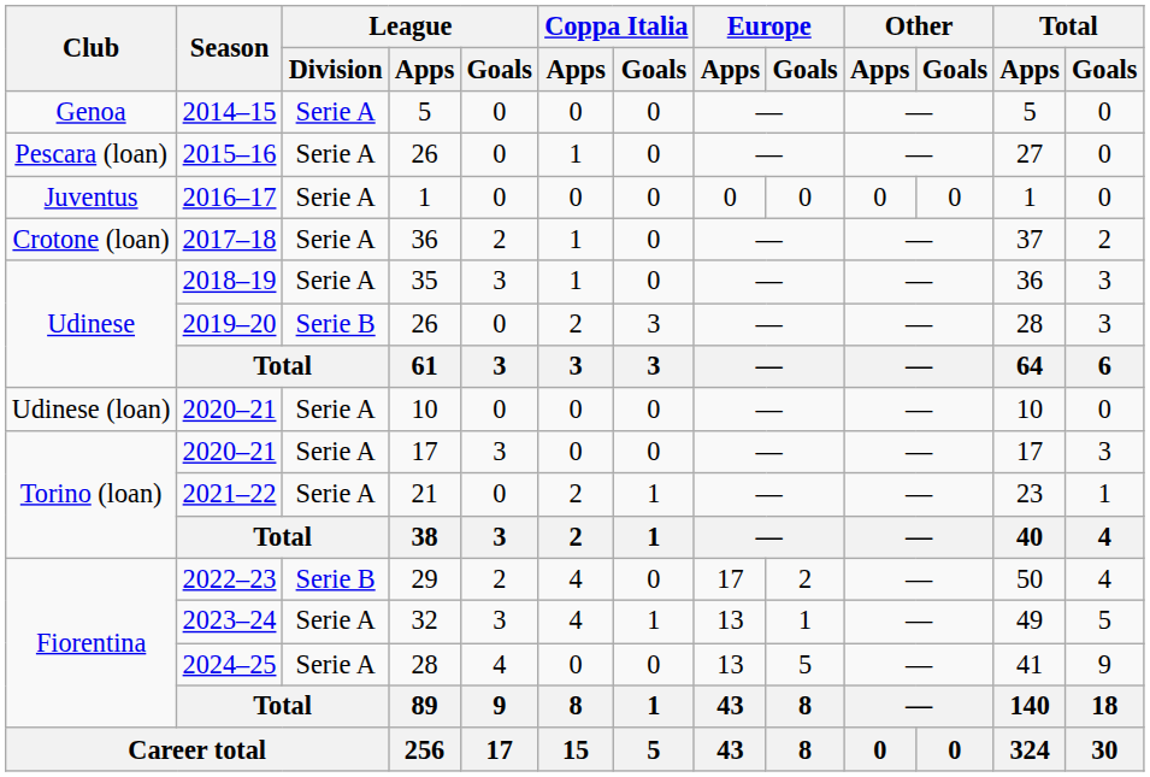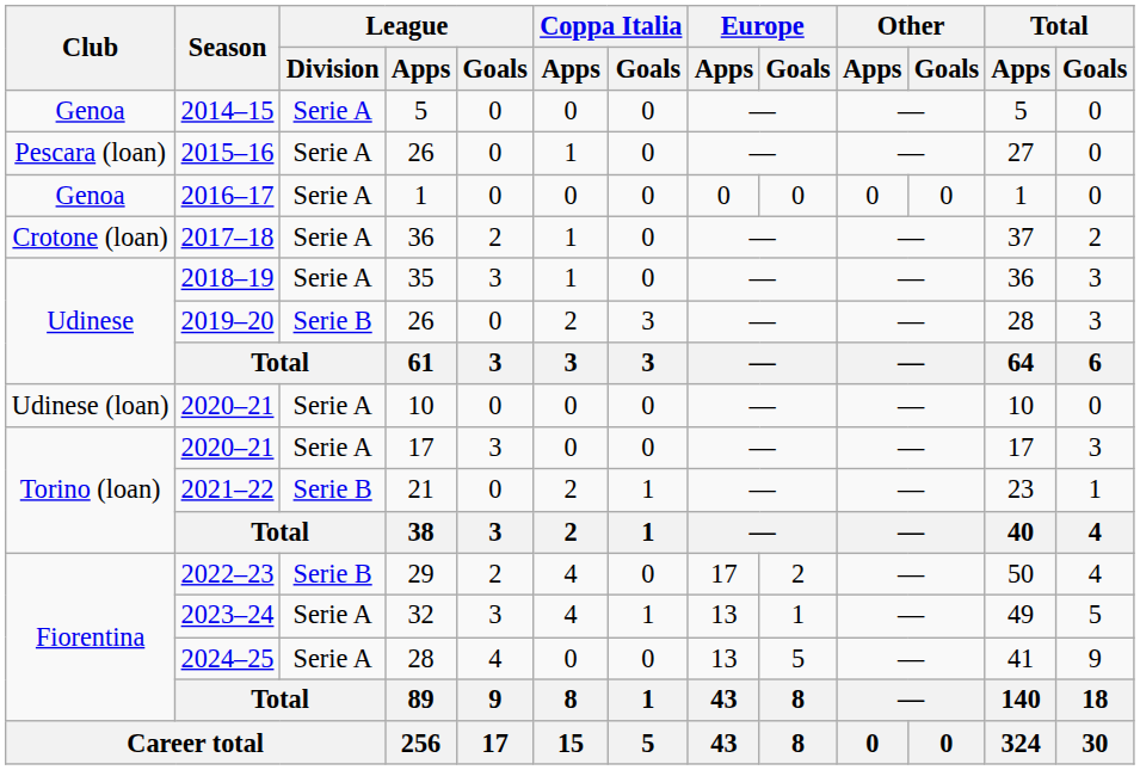 <table class="wikitable" style="text-align:center">
 <tr>
 <th rowspan="2">Club</th>
 <th rowspan="2">Season</th>
 <th colspan="3">League</th>
 <th colspan="2"><a href='#'>Coppa Italia</a></th>
 <th colspan="2"><a href='#'>Europe</a></th>
 <th colspan="2">Other</th>
 <th colspan="2">Total</th>
 </tr>
 <tr>
 <th>Division</th>
 <th>Apps</th>
 <th>Goals</th>
 <th>Apps</th>
 <th>Goals</th>
 <th>Apps</th>
 <th>Goals</th>
 <th>Apps</th>
 <th>Goals</th>
 <th>Apps</th>
 <th>Goals</th>
 </tr>
 <tr>
 <td><a href='#'>Genoa</a></td>
 <td><a href='#'>2014–15</a></td>
 <td><a href='#'>Serie A</a></td>
 <td>5</td>
 <td>0</td>
 <td>0</td>
 <td>0</td>
 <td colspan="2">—</td>
 <td colspan="2">—</td>
 <td>5</td>
 <td>0</td>
 </tr>
 <tr>
 <td><a href='#'>Pescara</a> (loan)</td>
 <td><a href='#'>2015–16</a></td>
 <td>Serie A</td>
 <td>26</td>
 <td>0</td>
 <td>1</td>
 <td>0</td>
 <td colspan="2">—</td>
 <td colspan="2">—</td>
 <td>27</td>
 <td>0</td>
 </tr>
 <tr>
-<td><a href='#'>Juventus</a></td>
+<td><a href='#'>Genoa</a></td>
 <td><a href='#'>2016–17</a></td>
 <td>Serie A</td>
 <td>1</td>
 <td>0</td>
 <td>0</td>
 <td>0</td>
 <td>0</td>
 <td>0</td>
 <td>0</td>
 <td>0</td>
 <td>1</td>
 <td>0</td>
 </tr>
 <tr>
 <td><a href='#'>Crotone</a> (loan)</td>
 <td><a href='#'>2017–18</a></td>
 <td>Serie A</td>
 <td>36</td>
 <td>2</td>
 <td>1</td>
 <td>0</td>
 <td colspan="2">—</td>
 <td colspan="2">—</td>
 <td>37</td>
 <td>2</td>
 </tr>
 <tr>
 <td rowspan="3"><a href='#'>Udinese</a></td>
 <td><a href='#'>2018–19</a></td>
 <td>Serie A</td>
 <td>35</td>
 <td>3</td>
 <td>1</td>
 <td>0</td>
 <td colspan="2">—</td>
 <td colspan="2">—</td>
 <td>36</td>
 <td>3</td>
 </tr>
 <tr>
 <td><a href='#'>2019–20</a></td>
 <td><a href='#'>Serie B</a></td>
 <td>26</td>
 <td>0</td>
 <td>2</td>
 <td>3</td>
 <td colspan="2">—</td>
 <td colspan="2">—</td>
 <td>28</td>
 <td>3</td>
 </tr>
 <tr>
 <th colspan="2">Total</th>
 <th>61</th>
 <th>3</th>
 <th>3</th>
 <th>3</th>
 <th colspan="2">—</th>
 <th colspan="2">—</th>
 <th>64</th>
 <th>6</th>
 </tr>
 <tr>
 <td>Udinese (loan)</td>
 <td><a href='#'>2020–21</a></td>
 <td>Serie A</td>
 <td>10</td>
 <td>0</td>
 <td>0</td>
 <td>0</td>
 <td colspan="2">—</td>
 <td colspan="2">—</td>
 <td>10</td>
 <td>0</td>
 </tr>
 <tr>
 <td rowspan="3"><a href='#'>Torino</a> (loan)</td>
 <td><a href='#'>2020–21</a></td>
 <td>Serie A</td>
 <td>17</td>
 <td>3</td>
 <td>0</td>
 <td>0</td>
 <td colspan="2">—</td>
 <td colspan="2">—</td>
 <td>17</td>
 <td>3</td>
 </tr>
 <tr>
 <td><a href='#'>2021–22</a></td>
-<td>Serie A</td>
+<td><a href='#'>Serie B</a></td>
 <td>21</td>
 <td>0</td>
 <td>2</td>
 <td>1</td>
 <td colspan="2">—</td>
 <td colspan="2">—</td>
 <td>23</td>
 <td>1</td>
 </tr>
 <tr>
 <th colspan="2">Total</th>
 <th>38</th>
 <th>3</th>
 <th>2</th>
 <th>1</th>
 <th colspan="2">—</th>
 <th colspan="2">—</th>
 <th>40</th>
 <th>4</th>
 </tr>
 <tr>
 <td rowspan="4"><a href='#'>Fiorentina</a></td>
 <td><a href='#'>2022–23</a></td>
 <td><a href='#'>Serie B</a></td>
 <td>29</td>
 <td>2</td>
 <td>4</td>
 <td>0</td>
 <td>17</td>
 <td>2</td>
 <td colspan="2">—</td>
 <td>50</td>
 <td>4</td>
 </tr>
 <tr>
 <td><a href='#'>2023–24</a></td>
 <td>Serie A</td>
 <td>32</td>
 <td>3</td>
 <td>4</td>
 <td>1</td>
 <td>13</td>
 <td>1</td>
 <td colspan="2">—</td>
 <td>49</td>
 <td>5</td>
 </tr>
 <tr>
 <td><a href='#'>2024–25</a></td>
 <td>Serie A</td>
 <td>28</td>
 <td>4</td>
 <td>0</td>
 <td>0</td>
 <td>13</td>
 <td>5</td>
 <td colspan="2">—</td>
 <td>41</td>
 <td>9</td>
 </tr>
 <tr>
 <th colspan="2">Total</th>
 <th>89</th>
 <th>9</th>
 <th>8</th>
 <th>1</th>
 <th>43</th>
 <th>8</th>
 <th colspan="2">—</th>
 <th>140</th>
 <th>18</th>
 </tr>
 <tr>
 <th colspan="3">Career total</th>
 <th>256</th>
 <th>17</th>
 <th>15</th>
 <th>5</th>
 <th>43</th>
 <th>8</th>
 <th>0</th>
 <th>0</th>
 <th>324</th>
 <th>30</th>
 </tr>
 </table>
